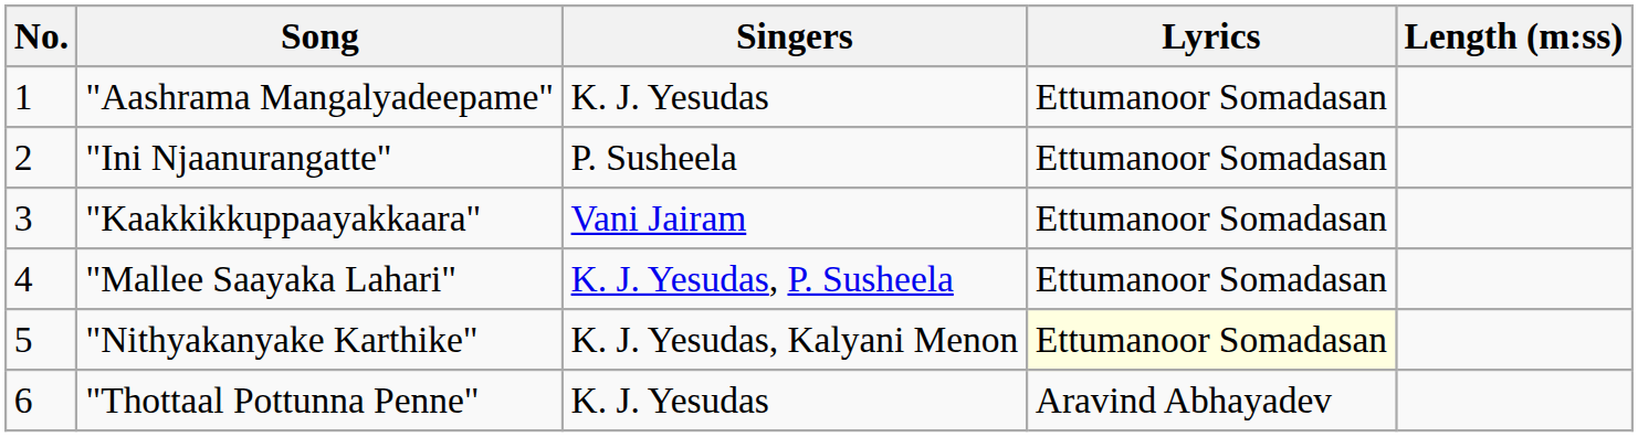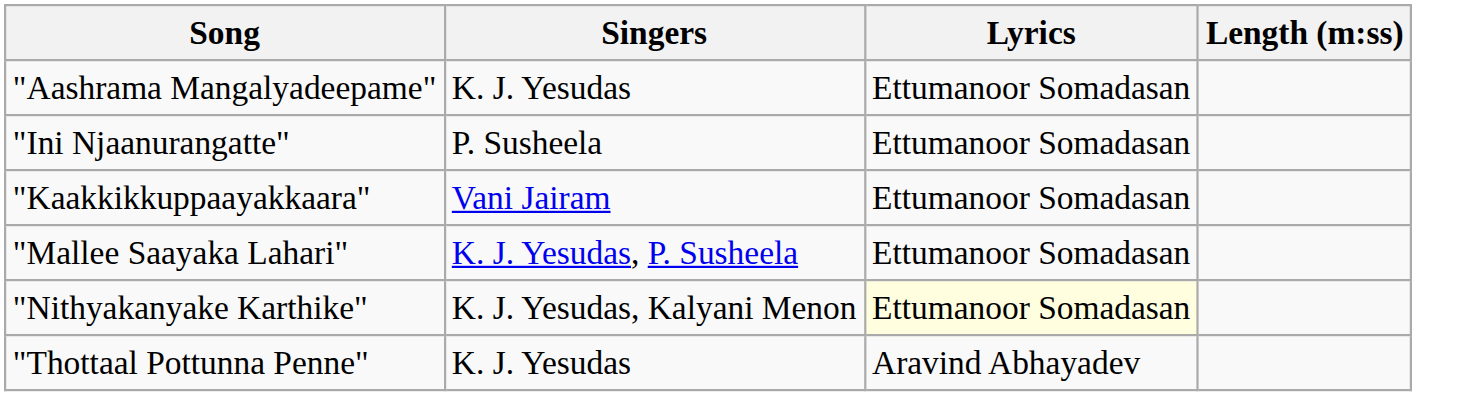 <table class="wikitable" style="font-size:95%;">
 <tr>
-<th>No.</th>
 <th>Song</th>
 <th>Singers</th>
 <th>Lyrics</th>
 <th>Length (m:ss)</th>
 </tr>
 <tr>
-<td>1</td>
 <td>"Aashrama Mangalyadeepame"</td>
 <td>K. J. Yesudas</td>
 <td>Ettumanoor Somadasan</td>
 <td></td>
 </tr>
 <tr>
-<td>2</td>
 <td>"Ini Njaanurangatte"</td>
 <td>P. Susheela</td>
 <td>Ettumanoor Somadasan</td>
 <td></td>
 </tr>
 <tr>
-<td>3</td>
 <td>"Kaakkikkuppaayakkaara"</td>
 <td><a href='#'>Vani Jairam</a></td>
 <td>Ettumanoor Somadasan</td>
 <td></td>
 </tr>
 <tr>
-<td>4</td>
 <td>"Mallee Saayaka Lahari"</td>
 <td><a href='#'>K. J. Yesudas</a>, <a href='#'>P. Susheela</a></td>
 <td>Ettumanoor Somadasan</td>
 <td></td>
 </tr>
 <tr>
-<td>5</td>
 <td>"Nithyakanyake Karthike"</td>
 <td>K. J. Yesudas, Kalyani Menon</td>
 <td style="background: lightyellow;">Ettumanoor Somadasan</td>
 <td></td>
 </tr>
 <tr>
-<td>6</td>
 <td>"Thottaal Pottunna Penne"</td>
 <td>K. J. Yesudas</td>
 <td>Aravind Abhayadev</td>
 <td></td>
 </tr>
 </table>
